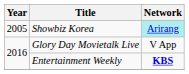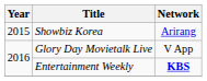 <table class="wikitable">
 <tr>
 <th>Year</th>
 <th>Title</th>
 <th>Network</th>
 </tr>
 <tr>
-<td style="text-align:center;">2005</td>
+<td style="text-align:center;">2015</td>
 <td><em>Showbiz Korea</em></td>
-<td style="background: paleturquoise; text-align:center;"><a href='#'>Arirang</a></td>
+<td style="text-align:center;"><a href='#'>Arirang</a></td>
 </tr>
 <tr>
 <td rowspan="2" style="text-align:center;">2016</td>
 <td><em>Glory Day Movietalk Live</em></td>
 <td style="text-align:center;">V App</td>
 </tr>
 <tr>
 <td><em>Entertainment Weekly</em></td>
 <td style="text-align:center;"><strong><a href='#'>KBS</a></strong></td>
 </tr>
 <tr>
 </tr>
 </table>
